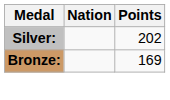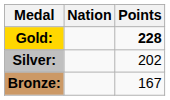 <table class="wikitable">
 <tr>
 <th>Medal</th>
 <th>Nation</th>
 <th>Points</th>
+</tr>
+<tr>
+<td style="text-align:center;background-color:gold;"><strong>Gold:</strong></td>
+<td><strong></strong></td>
+<td align="right"><strong>228</strong></td>
 </tr>
 <tr>
 <td style="text-align:center;background-color:silver;"><strong>Silver:</strong></td>
 <td></td>
 <td align="right">202</td>
 </tr>
 <tr>
 <td style="text-align:center;background-color:#CC9966;"><strong>Bronze:</strong></td>
 <td></td>
-<td align="right">169</td>
+<td align="right">167</td>
 </tr>
 </table>
